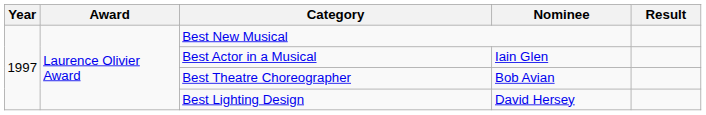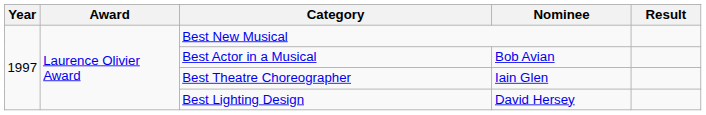 <table class="wikitable" style="width:95%;">
 <tr>
 <th style="width:5%;">Year</th>
 <th style="width:20%;">Award</th>
 <th style="width:45%;">Category</th>
 <th style="width:20%;">Nominee</th>
 <th style="width:10%;">Result</th>
 </tr>
 <tr>
 <td rowspan="4" style="text-align:center;">1997</td>
 <td rowspan="4"><a href='#'>Laurence Olivier Award</a></td>
 <td colspan="2"><a href='#'>Best New Musical</a></td>
 <td></td>
 </tr>
 <tr>
 <td><a href='#'>Best Actor in a Musical</a></td>
-<td><a href='#'>Iain Glen</a></td>
+<td><a href='#'>Bob Avian</a></td>
 <td></td>
 </tr>
 <tr>
 <td><a href='#'>Best Theatre Choreographer</a></td>
-<td><a href='#'>Bob Avian</a></td>
+<td><a href='#'>Iain Glen</a></td>
 <td></td>
 </tr>
 <tr>
 <td><a href='#'>Best Lighting Design</a></td>
 <td><a href='#'>David Hersey</a></td>
 <td></td>
 </tr>
 </table>
